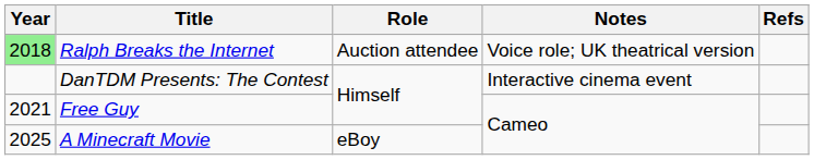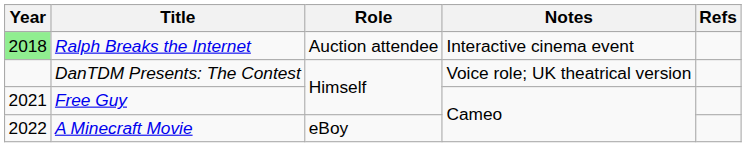 <table class="wikitable sortable plainrowheaders">
 <tr>
 <th scope="col">Year</th>
 <th scope="col">Title</th>
 <th scope="col">Role</th>
 <th scope="col" class="unsortable">Notes</th>
 <th scope="col" class="unsortable">Refs</th>
 </tr>
 <tr>
 <td style="background: lightgreen;">2018</td>
 <td><em><a href='#'>Ralph Breaks the Internet</a></em></td>
 <td>Auction attendee</td>
-<td>Voice role; UK theatrical version</td>
+<td>Interactive cinema event</td>
 <td></td>
 </tr>
 <tr>
 <td></td>
 <td><em>DanTDM Presents: The Contest</em></td>
 <td rowspan="2">Himself</td>
-<td>Interactive cinema event</td>
+<td>Voice role; UK theatrical version</td>
 <td></td>
 </tr>
 <tr>
 <td>2021</td>
 <td><em><a href='#'>Free Guy</a></em></td>
 <td rowspan="2">Cameo</td>
 <td></td>
 </tr>
 <tr>
-<td>2025</td>
+<td>2022</td>
 <td><em><a href='#'>A Minecraft Movie</a></em></td>
 <td>eBoy</td>
 <td></td>
 </tr>
 </table>
